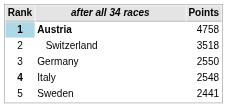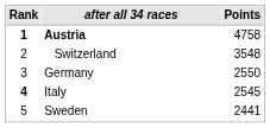 <table cellspacing="1" cellpadding="3" style="border:1px solid #AAAAAA;font-size:86%">
 <tr bgcolor="#E4E4E4">
 <th style="border-bottom:1px solid #AAAAAA" width=10>Rank</th>
 <th style="border-bottom:1px solid #AAAAAA" width=200><strong><em>after all 34 races</em></strong></th>
 <th style="border-bottom:1px solid #AAAAAA" width=20>Points</th>
 </tr>
 <tr>
-<td align="center" style="background: lightblue;"><strong>1</strong></td>
+<td align="center"><strong>1</strong></td>
 <td> <strong>Austria </strong></td>
 <td align="right">4758</td>
 </tr>
 <tr>
 <td align="center">2</td>
 <td>   Switzerland</td>
-<td align="right">3518</td>
+<td align="right">3548</td>
 </tr>
 <tr>
 <td align="center">3</td>
 <td> Germany</td>
 <td align="right">2550</td>
 </tr>
 <tr>
 <td align="center"><strong>4</strong></td>
 <td> Italy</td>
-<td align="right">2548</td>
+<td align="right">2545</td>
 </tr>
 <tr>
 <td align="center">5</td>
 <td> Sweden</td>
 <td align="right">2441</td>
 </tr>
 </table>
